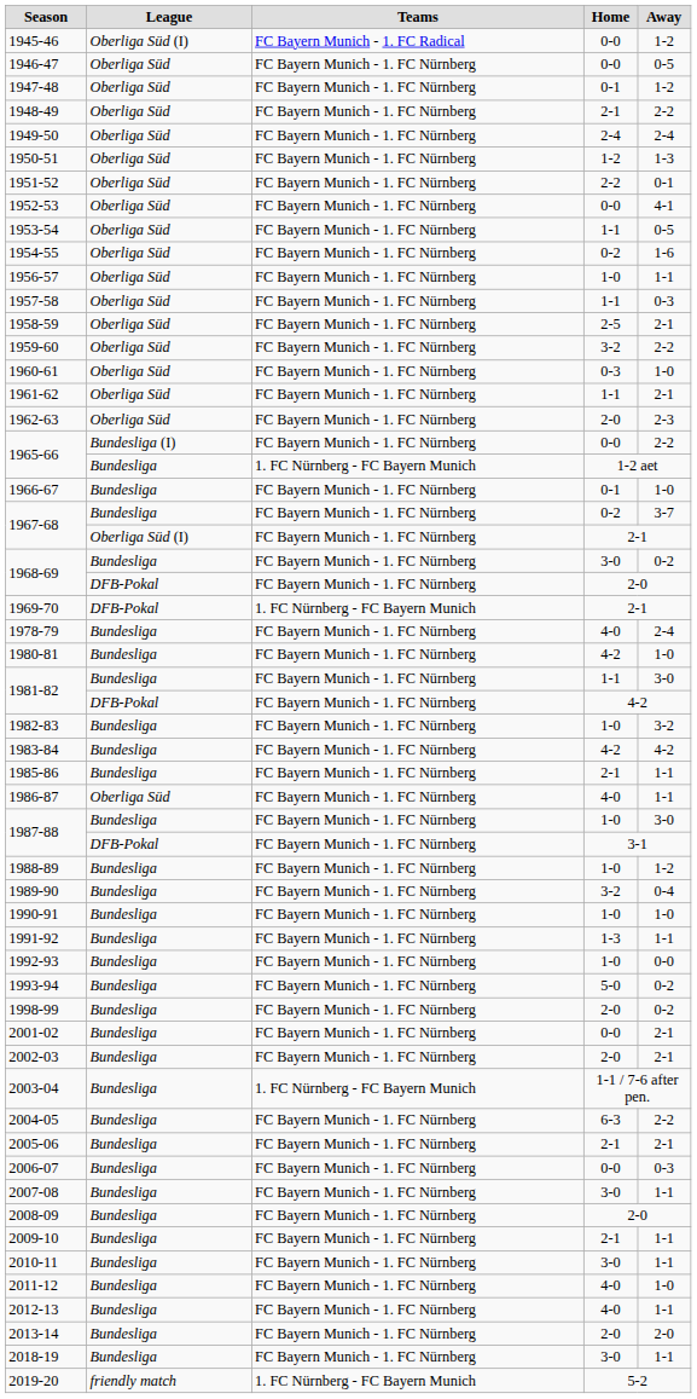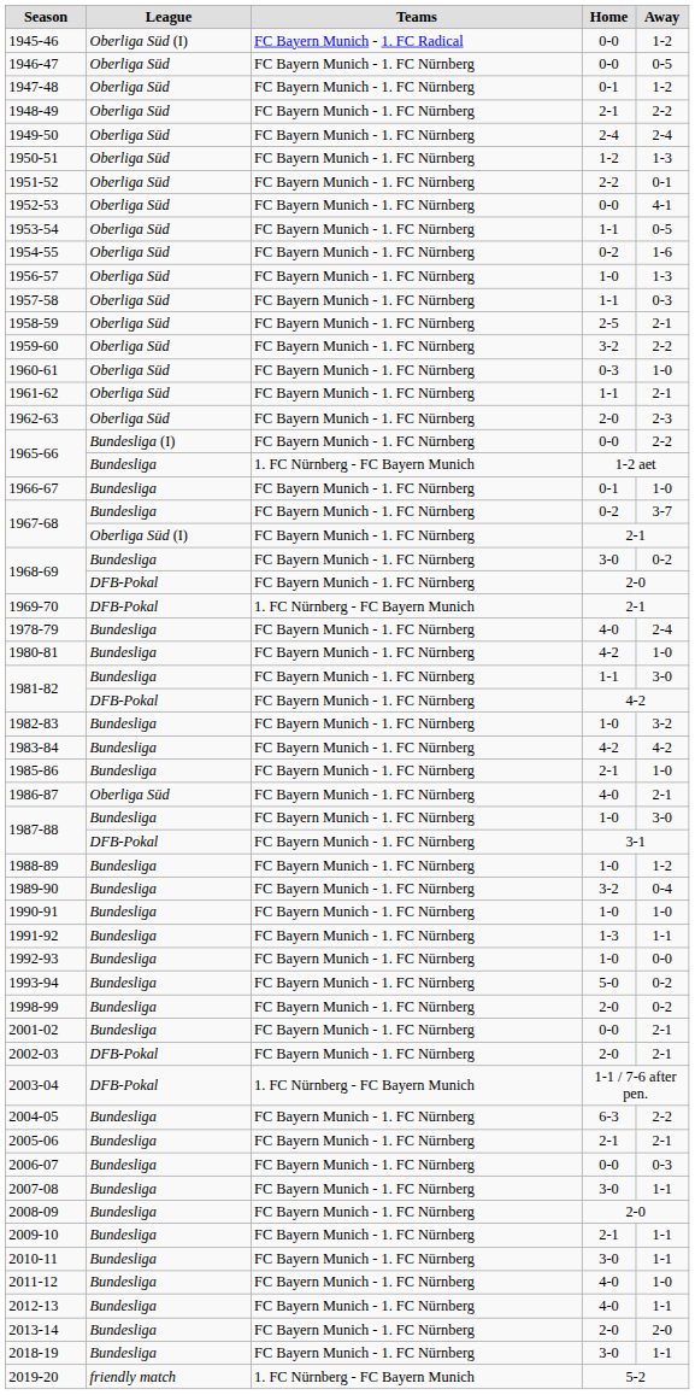 <table class="wikitable">
 <tr style="text-align:center; background:#dfdfdf;">
 <td style="width:80px;"><strong>Season</strong></td>
 <td style="width:170px;"><strong>League</strong></td>
 <td style="width:350px;"><strong>Teams</strong></td>
 <td style="width:50px;"><strong>Home</strong></td>
 <td style="width:50px;"><strong>Away</strong></td>
 </tr>
 <tr>
 <td style="text-align:left;">1945-46</td>
 <td style="text-align:left;"><em>Oberliga Süd</em> (I)</td>
 <td style="text-align:left;"><a href='#'>FC Bayern Munich</a> - <a href='#'>1. FC Radical</a></td>
 <td style="text-align:center;">0-0</td>
 <td style="text-align:center;">1-2</td>
 </tr>
 <tr>
 <td style="text-align:left;">1946-47</td>
 <td style="text-align:left;"><em>Oberliga Süd</em></td>
 <td style="text-align:left;">FC Bayern Munich - 1. FC Nürnberg</td>
 <td style="text-align:center;">0-0</td>
 <td style="text-align:center;">0-5</td>
 </tr>
 <tr>
 <td style="text-align:left;">1947-48</td>
 <td style="text-align:left;"><em>Oberliga Süd</em></td>
 <td style="text-align:left;">FC Bayern Munich - 1. FC Nürnberg</td>
 <td style="text-align:center;">0-1</td>
 <td style="text-align:center;">1-2</td>
 </tr>
 <tr>
 <td style="text-align:left;">1948-49</td>
 <td style="text-align:left;"><em>Oberliga Süd</em></td>
 <td style="text-align:left;">FC Bayern Munich - 1. FC Nürnberg</td>
 <td style="text-align:center;">2-1</td>
 <td style="text-align:center;">2-2</td>
 </tr>
 <tr>
 <td style="text-align:left;">1949-50</td>
 <td style="text-align:left;"><em>Oberliga Süd</em></td>
 <td style="text-align:left;">FC Bayern Munich - 1. FC Nürnberg</td>
 <td style="text-align:center;">2-4</td>
 <td style="text-align:center;">2-4</td>
 </tr>
 <tr>
 <td style="text-align:left;">1950-51</td>
 <td style="text-align:left;"><em>Oberliga Süd</em></td>
 <td style="text-align:left;">FC Bayern Munich - 1. FC Nürnberg</td>
 <td style="text-align:center;">1-2</td>
 <td style="text-align:center;">1-3</td>
 </tr>
 <tr>
 <td style="text-align:left;">1951-52</td>
 <td style="text-align:left;"><em>Oberliga Süd</em></td>
 <td style="text-align:left;">FC Bayern Munich - 1. FC Nürnberg</td>
 <td style="text-align:center;">2-2</td>
 <td style="text-align:center;">0-1</td>
 </tr>
 <tr>
 <td style="text-align:left;">1952-53</td>
 <td style="text-align:left;"><em>Oberliga Süd</em></td>
 <td style="text-align:left;">FC Bayern Munich - 1. FC Nürnberg</td>
 <td style="text-align:center;">0-0</td>
 <td style="text-align:center;">4-1</td>
 </tr>
 <tr>
 <td style="text-align:left;">1953-54</td>
 <td style="text-align:left;"><em>Oberliga Süd</em></td>
 <td style="text-align:left;">FC Bayern Munich - 1. FC Nürnberg</td>
 <td style="text-align:center;">1-1</td>
 <td style="text-align:center;">0-5</td>
 </tr>
 <tr>
 <td style="text-align:left;">1954-55</td>
 <td style="text-align:left;"><em>Oberliga Süd</em></td>
 <td style="text-align:left;">FC Bayern Munich - 1. FC Nürnberg</td>
 <td style="text-align:center;">0-2</td>
 <td style="text-align:center;">1-6</td>
 </tr>
 <tr>
 <td style="text-align:left;">1956-57</td>
 <td style="text-align:left;"><em>Oberliga Süd</em></td>
 <td style="text-align:left;">FC Bayern Munich - 1. FC Nürnberg</td>
 <td style="text-align:center;">1-0</td>
-<td style="text-align:center;">1-1</td>
+<td style="text-align:center;">1-3</td>
 </tr>
 <tr>
 <td style="text-align:left;">1957-58</td>
 <td style="text-align:left;"><em>Oberliga Süd</em></td>
 <td style="text-align:left;">FC Bayern Munich - 1. FC Nürnberg</td>
 <td style="text-align:center;">1-1</td>
 <td style="text-align:center;">0-3</td>
 </tr>
 <tr>
 <td style="text-align:left;">1958-59</td>
 <td style="text-align:left;"><em>Oberliga Süd</em></td>
 <td style="text-align:left;">FC Bayern Munich - 1. FC Nürnberg</td>
 <td style="text-align:center;">2-5</td>
 <td style="text-align:center;">2-1</td>
 </tr>
 <tr>
 <td style="text-align:left;">1959-60</td>
 <td style="text-align:left;"><em>Oberliga Süd</em></td>
 <td style="text-align:left;">FC Bayern Munich - 1. FC Nürnberg</td>
 <td style="text-align:center;">3-2</td>
 <td style="text-align:center;">2-2</td>
 </tr>
 <tr>
 <td style="text-align:left;">1960-61</td>
 <td style="text-align:left;"><em>Oberliga Süd</em></td>
 <td style="text-align:left;">FC Bayern Munich - 1. FC Nürnberg</td>
 <td style="text-align:center;">0-3</td>
 <td style="text-align:center;">1-0</td>
 </tr>
 <tr>
 <td style="text-align:left;">1961-62</td>
 <td style="text-align:left;"><em>Oberliga Süd</em></td>
 <td style="text-align:left;">FC Bayern Munich - 1. FC Nürnberg</td>
 <td style="text-align:center;">1-1</td>
 <td style="text-align:center;">2-1</td>
 </tr>
 <tr>
 <td style="text-align:left;">1962-63</td>
 <td style="text-align:left;"><em>Oberliga Süd</em></td>
 <td style="text-align:left;">FC Bayern Munich - 1. FC Nürnberg</td>
 <td style="text-align:center;">2-0</td>
 <td style="text-align:center;">2-3</td>
 </tr>
 <tr>
 <td style="text-align:left;" rowspan="2">1965-66</td>
 <td style="text-align:left;"><em>Bundesliga</em> (I)</td>
 <td style="text-align:left;">FC Bayern Munich - 1. FC Nürnberg</td>
 <td style="text-align:center;">0-0</td>
 <td style="text-align:center;">2-2</td>
 </tr>
 <tr>
 <td style="text-align:left;"><em>Bundesliga</em></td>
 <td style="text-align:left;">1. FC Nürnberg - FC Bayern Munich</td>
 <td style="text-align:center;" colspan="2">1-2 aet</td>
 </tr>
 <tr>
 <td style="text-align:left;">1966-67</td>
 <td style="text-align:left;"><em>Bundesliga</em></td>
 <td style="text-align:left;">FC Bayern Munich - 1. FC Nürnberg</td>
 <td style="text-align:center;">0-1</td>
 <td style="text-align:center;">1-0</td>
 </tr>
 <tr>
 <td style="text-align:left;" rowspan="2">1967-68</td>
 <td style="text-align:left;"><em>Bundesliga</em></td>
 <td style="text-align:left;">FC Bayern Munich - 1. FC Nürnberg</td>
 <td style="text-align:center;">0-2</td>
 <td style="text-align:center;">3-7</td>
 </tr>
 <tr>
 <td style="text-align:left;"><em>Oberliga Süd</em> (I)</td>
 <td style="text-align:left;">FC Bayern Munich - 1. FC Nürnberg</td>
 <td style="text-align:center;" colspan="2">2-1</td>
 </tr>
 <tr>
 <td style="text-align:left;" rowspan="2">1968-69</td>
 <td style="text-align:left;"><em>Bundesliga</em></td>
 <td style="text-align:left;">FC Bayern Munich - 1. FC Nürnberg</td>
 <td style="text-align:center;">3-0</td>
 <td style="text-align:center;">0-2</td>
 </tr>
 <tr>
 <td style="text-align:left;"><em>DFB-Pokal</em></td>
 <td style="text-align:left;">FC Bayern Munich - 1. FC Nürnberg</td>
 <td style="text-align:center;" colspan="2">2-0</td>
 </tr>
 <tr>
 <td style="text-align:left;">1969-70</td>
 <td style="text-align:left;"><em>DFB-Pokal</em></td>
 <td style="text-align:left;">1. FC Nürnberg - FC Bayern Munich</td>
 <td style="text-align:center;" colspan="2">2-1</td>
 </tr>
 <tr>
 <td style="text-align:left;">1978-79</td>
 <td style="text-align:left;"><em>Bundesliga</em></td>
 <td style="text-align:left;">FC Bayern Munich - 1. FC Nürnberg</td>
 <td style="text-align:center;">4-0</td>
 <td style="text-align:center;">2-4</td>
 </tr>
 <tr>
 <td style="text-align:left;">1980-81</td>
 <td style="text-align:left;"><em>Bundesliga</em></td>
 <td style="text-align:left;">FC Bayern Munich - 1. FC Nürnberg</td>
 <td style="text-align:center;">4-2</td>
 <td style="text-align:center;">1-0</td>
 </tr>
 <tr>
 <td style="text-align:left;" rowspan="2">1981-82</td>
 <td style="text-align:left;"><em>Bundesliga</em></td>
 <td style="text-align:left;">FC Bayern Munich - 1. FC Nürnberg</td>
 <td style="text-align:center;">1-1</td>
 <td style="text-align:center;">3-0</td>
 </tr>
 <tr>
 <td style="text-align:left;"><em>DFB-Pokal</em></td>
 <td style="text-align:left;">FC Bayern Munich - 1. FC Nürnberg</td>
 <td style="text-align:center;" colspan="2">4-2</td>
 </tr>
 <tr>
 <td style="text-align:left;">1982-83</td>
 <td style="text-align:left;"><em>Bundesliga</em></td>
 <td style="text-align:left;">FC Bayern Munich - 1. FC Nürnberg</td>
 <td style="text-align:center;">1-0</td>
 <td style="text-align:center;">3-2</td>
 </tr>
 <tr>
 <td style="text-align:left;">1983-84</td>
 <td style="text-align:left;"><em>Bundesliga</em></td>
 <td style="text-align:left;">FC Bayern Munich - 1. FC Nürnberg</td>
 <td style="text-align:center;">4-2</td>
 <td style="text-align:center;">4-2</td>
 </tr>
 <tr>
 <td style="text-align:left;">1985-86</td>
 <td style="text-align:left;"><em>Bundesliga</em></td>
 <td style="text-align:left;">FC Bayern Munich - 1. FC Nürnberg</td>
 <td style="text-align:center;">2-1</td>
-<td style="text-align:center;">1-1</td>
+<td style="text-align:center;">1-0</td>
 </tr>
 <tr>
 <td style="text-align:left;">1986-87</td>
 <td style="text-align:left;"><em>Oberliga Süd</em></td>
 <td style="text-align:left;">FC Bayern Munich - 1. FC Nürnberg</td>
 <td style="text-align:center;">4-0</td>
-<td style="text-align:center;">1-1</td>
+<td style="text-align:center;">2-1</td>
 </tr>
 <tr>
 <td style="text-align:left;" rowspan="2">1987-88</td>
 <td style="text-align:left;"><em>Bundesliga</em></td>
 <td style="text-align:left;">FC Bayern Munich - 1. FC Nürnberg</td>
 <td style="text-align:center;">1-0</td>
 <td style="text-align:center;">3-0</td>
 </tr>
 <tr>
 <td style="text-align:left;"><em>DFB-Pokal</em></td>
 <td style="text-align:left;">FC Bayern Munich - 1. FC Nürnberg</td>
 <td style="text-align:center;" colspan="2">3-1</td>
 </tr>
 <tr>
 <td style="text-align:left;">1988-89</td>
 <td style="text-align:left;"><em>Bundesliga</em></td>
 <td style="text-align:left;">FC Bayern Munich - 1. FC Nürnberg</td>
 <td style="text-align:center;">1-0</td>
 <td style="text-align:center;">1-2</td>
 </tr>
 <tr>
 <td style="text-align:left;">1989-90</td>
 <td style="text-align:left;"><em>Bundesliga</em></td>
 <td style="text-align:left;">FC Bayern Munich - 1. FC Nürnberg</td>
 <td style="text-align:center;">3-2</td>
 <td style="text-align:center;">0-4</td>
 </tr>
 <tr>
 <td style="text-align:left;">1990-91</td>
 <td style="text-align:left;"><em>Bundesliga</em></td>
 <td style="text-align:left;">FC Bayern Munich - 1. FC Nürnberg</td>
 <td style="text-align:center;">1-0</td>
 <td style="text-align:center;">1-0</td>
 </tr>
 <tr>
 <td style="text-align:left;">1991-92</td>
 <td style="text-align:left;"><em>Bundesliga</em></td>
 <td style="text-align:left;">FC Bayern Munich - 1. FC Nürnberg</td>
 <td style="text-align:center;">1-3</td>
 <td style="text-align:center;">1-1</td>
 </tr>
 <tr>
 <td style="text-align:left;">1992-93</td>
 <td style="text-align:left;"><em>Bundesliga</em></td>
 <td style="text-align:left;">FC Bayern Munich - 1. FC Nürnberg</td>
 <td style="text-align:center;">1-0</td>
 <td style="text-align:center;">0-0</td>
 </tr>
 <tr>
 <td style="text-align:left;">1993-94</td>
 <td style="text-align:left;"><em>Bundesliga</em></td>
 <td style="text-align:left;">FC Bayern Munich - 1. FC Nürnberg</td>
 <td style="text-align:center;">5-0</td>
 <td style="text-align:center;">0-2</td>
 </tr>
 <tr>
 <td style="text-align:left;">1998-99</td>
 <td style="text-align:left;"><em>Bundesliga</em></td>
 <td style="text-align:left;">FC Bayern Munich - 1. FC Nürnberg</td>
 <td style="text-align:center;">2-0</td>
 <td style="text-align:center;">0-2</td>
 </tr>
 <tr>
 <td style="text-align:left;">2001-02</td>
 <td style="text-align:left;"><em>Bundesliga</em></td>
 <td style="text-align:left;">FC Bayern Munich - 1. FC Nürnberg</td>
 <td style="text-align:center;">0-0</td>
 <td style="text-align:center;">2-1</td>
 </tr>
 <tr>
 <td style="text-align:left;">2002-03</td>
-<td style="text-align:left;"><em>Bundesliga</em></td>
+<td style="text-align:left;"><em>DFB-Pokal</em></td>
 <td style="text-align:left;">FC Bayern Munich - 1. FC Nürnberg</td>
 <td style="text-align:center;">2-0</td>
 <td style="text-align:center;">2-1</td>
 </tr>
 <tr>
 <td style="text-align:left;">2003-04</td>
-<td style="text-align:left;"><em>Bundesliga</em></td>
+<td style="text-align:left;"><em>DFB-Pokal</em></td>
 <td style="text-align:left;">1. FC Nürnberg - FC Bayern Munich</td>
 <td style="text-align:center;" colspan="2">1-1 / 7-6 after pen.</td>
 </tr>
 <tr>
 <td style="text-align:left;">2004-05</td>
 <td style="text-align:left;"><em>Bundesliga</em></td>
 <td style="text-align:left;">FC Bayern Munich - 1. FC Nürnberg</td>
 <td style="text-align:center;">6-3</td>
 <td style="text-align:center;">2-2</td>
 </tr>
 <tr>
 <td style="text-align:left;">2005-06</td>
 <td style="text-align:left;"><em>Bundesliga</em></td>
 <td style="text-align:left;">FC Bayern Munich - 1. FC Nürnberg</td>
 <td style="text-align:center;">2-1</td>
 <td style="text-align:center;">2-1</td>
 </tr>
 <tr>
 <td style="text-align:left;">2006-07</td>
 <td style="text-align:left;"><em>Bundesliga</em></td>
 <td style="text-align:left;">FC Bayern Munich - 1. FC Nürnberg</td>
 <td style="text-align:center;">0-0</td>
 <td style="text-align:center;">0-3</td>
 </tr>
 <tr>
 <td style="text-align:left;">2007-08</td>
 <td style="text-align:left;"><em>Bundesliga</em></td>
 <td style="text-align:left;">FC Bayern Munich - 1. FC Nürnberg</td>
 <td style="text-align:center;">3-0</td>
 <td style="text-align:center;">1-1</td>
 </tr>
 <tr>
 <td style="text-align:left;">2008-09</td>
 <td style="text-align:left;"><em>Bundesliga</em></td>
 <td style="text-align:left;">FC Bayern Munich - 1. FC Nürnberg</td>
 <td style="text-align:center;" colspan="2">2-0</td>
 </tr>
 <tr>
 <td style="text-align:left;">2009-10</td>
 <td style="text-align:left;"><em>Bundesliga</em></td>
 <td style="text-align:left;">FC Bayern Munich - 1. FC Nürnberg</td>
 <td style="text-align:center;">2-1</td>
 <td style="text-align:center;">1-1</td>
 </tr>
 <tr>
 <td style="text-align:left;">2010-11</td>
 <td style="text-align:left;"><em>Bundesliga</em></td>
 <td style="text-align:left;">FC Bayern Munich - 1. FC Nürnberg</td>
 <td style="text-align:center;">3-0</td>
 <td style="text-align:center;">1-1</td>
 </tr>
 <tr>
 <td style="text-align:left;">2011-12</td>
 <td style="text-align:left;"><em>Bundesliga</em></td>
 <td style="text-align:left;">FC Bayern Munich - 1. FC Nürnberg</td>
 <td style="text-align:center;">4-0</td>
 <td style="text-align:center;">1-0</td>
 </tr>
 <tr>
 <td style="text-align:left;">2012-13</td>
 <td style="text-align:left;"><em>Bundesliga</em></td>
 <td style="text-align:left;">FC Bayern Munich - 1. FC Nürnberg</td>
 <td style="text-align:center;">4-0</td>
 <td style="text-align:center;">1-1</td>
 </tr>
 <tr>
 <td style="text-align:left;">2013-14</td>
 <td style="text-align:left;"><em>Bundesliga</em></td>
 <td style="text-align:left;">FC Bayern Munich - 1. FC Nürnberg</td>
 <td style="text-align:center;">2-0</td>
 <td style="text-align:center;">2-0</td>
 </tr>
 <tr>
 <td style="text-align:left;">2018-19</td>
 <td style="text-align:left;"><em>Bundesliga</em></td>
 <td style="text-align:left;">FC Bayern Munich - 1. FC Nürnberg</td>
 <td style="text-align:center;">3-0</td>
 <td style="text-align:center;">1-1</td>
 </tr>
 <tr>
 <td style="text-align:left;">2019-20</td>
 <td style="text-align:left;"><em>friendly match</em></td>
 <td style="text-align:left;">1. FC Nürnberg - FC Bayern Munich</td>
 <td style="text-align:center;" colspan="2">5-2</td>
 </tr>
 </table>
